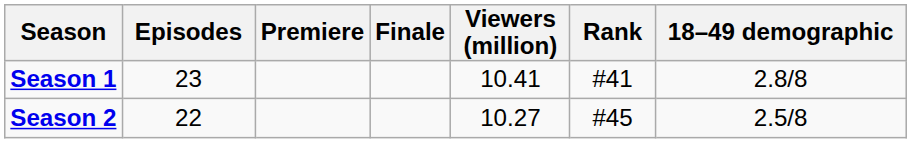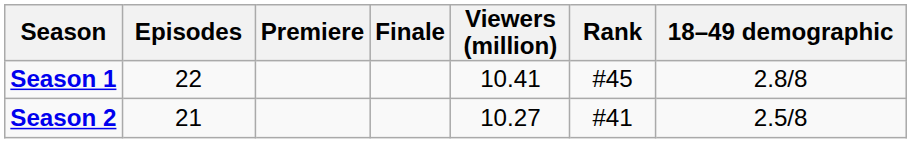 <table style="text-align:center;" class="wikitable">
 <tr>
 <th style="padding: 0px 8px">Season</th>
 <th style="padding: 0px 8px">Episodes</th>
 <th>Premiere</th>
 <th>Finale</th>
 <th style="padding: 0px 8px">Viewers<br>(million)</th>
 <th style="padding: 0px 8px">Rank</th>
 <th style="padding: 0px 8px">18–49 demographic</th>
 </tr>
 <tr>
 <td><strong><a href='#'>Season 1</a></strong></td>
-<td>23</td>
+<td>22</td>
 <td style="padding: 0px 8px"></td>
 <td style="padding: 0px 8px"></td>
 <td>10.41</td>
-<td>#41</td>
+<td>#45</td>
 <td>2.8/8</td>
 </tr>
 <tr>
 <td><strong><a href='#'>Season 2</a></strong></td>
-<td>22</td>
+<td>21</td>
 <td></td>
 <td></td>
 <td>10.27</td>
-<td>#45</td>
+<td>#41</td>
 <td>2.5/8</td>
 </tr>
 </table>
